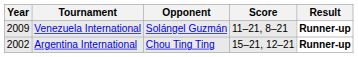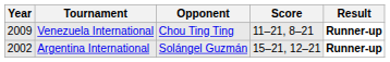 <table class="sortable wikitable" style="font-size: 90%;">
 <tr>
 <th>Year</th>
 <th>Tournament</th>
 <th>Opponent</th>
 <th>Score</th>
 <th>Result</th>
 </tr>
 <tr style="background:#E9E9E9">
 <td align="center">2009</td>
 <td align="left"><a href='#'>Venezuela International</a></td>
-<td align="left"> <a href='#'>Solángel Guzmán</a></td>
+<td align="left"> <a href='#'>Chou Ting Ting</a></td>
 <td align="left">11–21, 8–21</td>
 <td style="text-align:left; background:white"> <strong>Runner-up</strong></td>
 </tr>
 <tr style="background:#E9E9E9">
 <td align="center">2002</td>
 <td align="left"><a href='#'>Argentina International</a></td>
-<td align="left"> <a href='#'>Chou Ting Ting</a></td>
+<td align="left"> <a href='#'>Solángel Guzmán</a></td>
 <td align="left">15–21, 12–21</td>
 <td style="text-align:left; background:white"> <strong>Runner-up</strong></td>
 </tr>
 </table>
